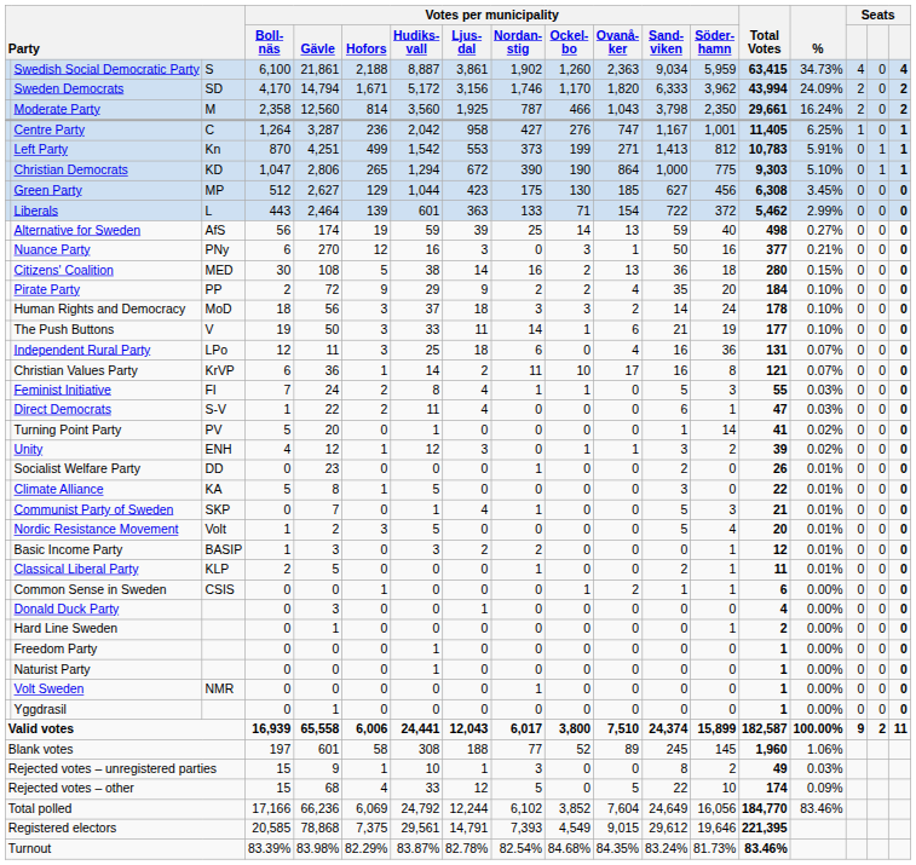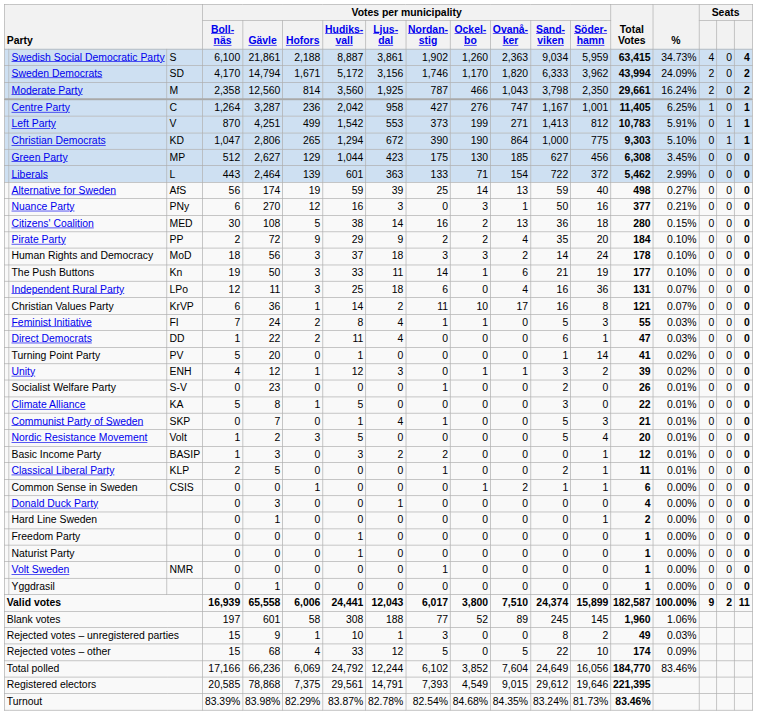 <table class="wikitable" border="1" style="text-align:right;">
 <tr>
 <th style="text-align:left;" valign=bottom rowspan=2 colspan=3>Party</th>
 <th colspan=10>Votes per municipality</th>
 <th align=center valign=bottom rowspan=2 width="50">Total Votes</th>
 <th align=center valign=bottom rowspan=2 width="50">%</th>
 <th colspan=3>Seats</th>
 </tr>
 <tr>
 <th align=center valign=bottom width="50"><a href='#'>Boll- näs</a></th>
 <th align=center valign=bottom width="50"><a href='#'>Gävle</a></th>
 <th align=center valign=bottom width="50"><a href='#'>Hofors</a></th>
 <th align=center valign=bottom width="50"><a href='#'>Hudiks- vall</a></th>
 <th align=center valign=bottom width="50"><a href='#'>Ljus- dal</a></th>
 <th align=center valign=bottom width="50"><a href='#'>Nordan- stig</a></th>
 <th align=center valign=bottom width="50"><a href='#'>Ockel- bo</a></th>
 <th align=center valign=bottom width="50"><a href='#'>Ovanå- ker</a></th>
 <th align=center valign=bottom width="50"><a href='#'>Sand- viken</a></th>
 <th align=center valign=bottom width="50"><a href='#'>Söder- hamn</a></th>
 <th align=center valign=bottom width="20"><small></small></th>
 <th align=center valign=bottom width="20"><small><a href='#'></a></small></th>
 <th align=center valign=bottom width="20"><small></small></th>
 </tr>
 <tr style="background:#CEE0F2;">
 <td></td>
 <td align=left style="white-space: nowrap;"><a href='#'>Swedish Social Democratic Party</a></td>
 <td align=left>S</td>
 <td>6,100</td>
 <td>21,861</td>
 <td>2,188</td>
 <td>8,887</td>
 <td>3,861</td>
 <td>1,902</td>
 <td>1,260</td>
 <td>2,363</td>
 <td>9,034</td>
 <td>5,959</td>
 <td><strong>63,415</strong></td>
 <td>34.73%</td>
 <td>4</td>
 <td>0</td>
 <td><strong>4</strong></td>
 </tr>
 <tr style="background:#CEE0F2;">
 <td></td>
 <td align=left><a href='#'>Sweden Democrats</a></td>
 <td align=left>SD</td>
 <td>4,170</td>
 <td>14,794</td>
 <td>1,671</td>
 <td>5,172</td>
 <td>3,156</td>
 <td>1,746</td>
 <td>1,170</td>
 <td>1,820</td>
 <td>6,333</td>
 <td>3,962</td>
 <td><strong>43,994</strong></td>
 <td>24.09%</td>
 <td>2</td>
 <td>0</td>
 <td><strong>2</strong></td>
 </tr>
 <tr style="background:#CEE0F2;">
 <td></td>
 <td align=left><a href='#'>Moderate Party</a></td>
 <td align=left>M</td>
 <td>2,358</td>
 <td>12,560</td>
 <td>814</td>
 <td>3,560</td>
 <td>1,925</td>
 <td>787</td>
 <td>466</td>
 <td>1,043</td>
 <td>3,798</td>
 <td>2,350</td>
 <td><strong>29,661</strong></td>
 <td>16.24%</td>
 <td>2</td>
 <td>0</td>
 <td><strong>2</strong></td>
 </tr>
 <tr style="background:#CEE0F2; border-top:3px solid darkgray;">
 <td></td>
 <td align=left><a href='#'>Centre Party</a></td>
 <td align=left>C</td>
 <td>1,264</td>
 <td>3,287</td>
 <td>236</td>
 <td>2,042</td>
 <td>958</td>
 <td>427</td>
 <td>276</td>
 <td>747</td>
 <td>1,167</td>
 <td>1,001</td>
 <td><strong>11,405</strong></td>
 <td>6.25%</td>
 <td>1</td>
 <td>0</td>
 <td><strong>1</strong></td>
 </tr>
 <tr style="background:#CEE0F2;">
 <td></td>
 <td align=left><a href='#'>Left Party</a></td>
-<td align=left>Kn</td>
+<td align=left>V</td>
 <td>870</td>
 <td>4,251</td>
 <td>499</td>
 <td>1,542</td>
 <td>553</td>
 <td>373</td>
 <td>199</td>
 <td>271</td>
 <td>1,413</td>
 <td>812</td>
 <td><strong>10,783</strong></td>
 <td>5.91%</td>
 <td>0</td>
 <td>1</td>
 <td><strong>1</strong></td>
 </tr>
 <tr style="background:#CEE0F2;">
 <td></td>
 <td align=left><a href='#'>Christian Democrats</a></td>
 <td align=left>KD</td>
 <td>1,047</td>
 <td>2,806</td>
 <td>265</td>
 <td>1,294</td>
 <td>672</td>
 <td>390</td>
 <td>190</td>
 <td>864</td>
 <td>1,000</td>
 <td>775</td>
 <td><strong>9,303</strong></td>
 <td>5.10%</td>
 <td>0</td>
 <td>1</td>
 <td><strong>1</strong></td>
 </tr>
 <tr style="background:#CEE0F2;">
 <td></td>
 <td align=left><a href='#'>Green Party</a></td>
 <td align=left>MP</td>
 <td>512</td>
 <td>2,627</td>
 <td>129</td>
 <td>1,044</td>
 <td>423</td>
 <td>175</td>
 <td>130</td>
 <td>185</td>
 <td>627</td>
 <td>456</td>
 <td><strong>6,308</strong></td>
 <td>3.45%</td>
 <td>0</td>
 <td>0</td>
 <td><strong>0</strong></td>
 </tr>
 <tr style="background:#CEE0F2;">
 <td></td>
 <td align=left><a href='#'>Liberals</a></td>
 <td align=left>L</td>
 <td>443</td>
 <td>2,464</td>
 <td>139</td>
 <td>601</td>
 <td>363</td>
 <td>133</td>
 <td>71</td>
 <td>154</td>
 <td>722</td>
 <td>372</td>
 <td><strong>5,462</strong></td>
 <td>2.99%</td>
 <td>0</td>
 <td>0</td>
 <td><strong>0</strong></td>
 </tr>
 <tr>
 <td></td>
 <td align=left><a href='#'>Alternative for Sweden</a></td>
 <td align=left>AfS</td>
 <td>56</td>
 <td>174</td>
 <td>19</td>
 <td>59</td>
 <td>39</td>
 <td>25</td>
 <td>14</td>
 <td>13</td>
 <td>59</td>
 <td>40</td>
 <td><strong>498</strong></td>
 <td>0.27%</td>
 <td>0</td>
 <td>0</td>
 <td><strong>0</strong></td>
 </tr>
 <tr>
 <td></td>
 <td align=left><a href='#'>Nuance Party</a></td>
 <td align=left>PNy</td>
 <td>6</td>
 <td>270</td>
 <td>12</td>
 <td>16</td>
 <td>3</td>
 <td>0</td>
 <td>3</td>
 <td>1</td>
 <td>50</td>
 <td>16</td>
 <td><strong>377</strong></td>
 <td>0.21%</td>
 <td>0</td>
 <td>0</td>
 <td><strong>0</strong></td>
 </tr>
 <tr>
 <td></td>
 <td align=left><a href='#'>Citizens' Coalition</a></td>
 <td align=left>MED</td>
 <td>30</td>
 <td>108</td>
 <td>5</td>
 <td>38</td>
 <td>14</td>
 <td>16</td>
 <td>2</td>
 <td>13</td>
 <td>36</td>
 <td>18</td>
 <td><strong>280</strong></td>
 <td>0.15%</td>
 <td>0</td>
 <td>0</td>
 <td><strong>0</strong></td>
 </tr>
 <tr>
 <td></td>
 <td align=left><a href='#'>Pirate Party</a></td>
 <td align=left>PP</td>
 <td>2</td>
 <td>72</td>
 <td>9</td>
 <td>29</td>
 <td>9</td>
 <td>2</td>
 <td>2</td>
 <td>4</td>
 <td>35</td>
 <td>20</td>
 <td><strong>184</strong></td>
 <td>0.10%</td>
 <td>0</td>
 <td>0</td>
 <td><strong>0</strong></td>
 </tr>
 <tr>
 <td></td>
 <td align=left>Human Rights and Democracy</td>
 <td align=left>MoD</td>
 <td>18</td>
 <td>56</td>
 <td>3</td>
 <td>37</td>
 <td>18</td>
 <td>3</td>
 <td>3</td>
 <td>2</td>
 <td>14</td>
 <td>24</td>
 <td><strong>178</strong></td>
 <td>0.10%</td>
 <td>0</td>
 <td>0</td>
 <td><strong>0</strong></td>
 </tr>
 <tr>
 <td></td>
 <td align=left>The Push Buttons</td>
-<td align=left>V</td>
+<td align=left>Kn</td>
 <td>19</td>
 <td>50</td>
 <td>3</td>
 <td>33</td>
 <td>11</td>
 <td>14</td>
 <td>1</td>
 <td>6</td>
 <td>21</td>
 <td>19</td>
 <td><strong>177</strong></td>
 <td>0.10%</td>
 <td>0</td>
 <td>0</td>
 <td><strong>0</strong></td>
 </tr>
 <tr>
 <td></td>
 <td align=left><a href='#'>Independent Rural Party</a></td>
 <td align=left>LPo</td>
 <td>12</td>
 <td>11</td>
 <td>3</td>
 <td>25</td>
 <td>18</td>
 <td>6</td>
 <td>0</td>
 <td>4</td>
 <td>16</td>
 <td>36</td>
 <td><strong>131</strong></td>
 <td>0.07%</td>
 <td>0</td>
 <td>0</td>
 <td><strong>0</strong></td>
 </tr>
 <tr>
 <td></td>
 <td align=left>Christian Values Party</td>
 <td align=left>KrVP</td>
 <td>6</td>
 <td>36</td>
 <td>1</td>
 <td>14</td>
 <td>2</td>
 <td>11</td>
 <td>10</td>
 <td>17</td>
 <td>16</td>
 <td>8</td>
 <td><strong>121</strong></td>
 <td>0.07%</td>
 <td>0</td>
 <td>0</td>
 <td><strong>0</strong></td>
 </tr>
 <tr>
 <td></td>
 <td align=left><a href='#'>Feminist Initiative</a></td>
 <td align=left>FI</td>
 <td>7</td>
 <td>24</td>
 <td>2</td>
 <td>8</td>
 <td>4</td>
 <td>1</td>
 <td>1</td>
 <td>0</td>
 <td>5</td>
 <td>3</td>
 <td><strong>55</strong></td>
 <td>0.03%</td>
 <td>0</td>
 <td>0</td>
 <td><strong>0</strong></td>
 </tr>
 <tr>
 <td></td>
 <td align=left><a href='#'>Direct Democrats</a></td>
-<td align=left>S-V</td>
+<td align=left>DD</td>
 <td>1</td>
 <td>22</td>
 <td>2</td>
 <td>11</td>
 <td>4</td>
 <td>0</td>
 <td>0</td>
 <td>0</td>
 <td>6</td>
 <td>1</td>
 <td><strong>47</strong></td>
 <td>0.03%</td>
 <td>0</td>
 <td>0</td>
 <td><strong>0</strong></td>
 </tr>
 <tr>
 <td></td>
 <td align=left>Turning Point Party</td>
 <td align=left>PV</td>
 <td>5</td>
 <td>20</td>
 <td>0</td>
 <td>1</td>
 <td>0</td>
 <td>0</td>
 <td>0</td>
 <td>0</td>
 <td>1</td>
 <td>14</td>
 <td><strong>41</strong></td>
 <td>0.02%</td>
 <td>0</td>
 <td>0</td>
 <td><strong>0</strong></td>
 </tr>
 <tr>
 <td></td>
 <td align=left><a href='#'>Unity</a></td>
 <td align=left>ENH</td>
 <td>4</td>
 <td>12</td>
 <td>1</td>
 <td>12</td>
 <td>3</td>
 <td>0</td>
 <td>1</td>
 <td>1</td>
 <td>3</td>
 <td>2</td>
 <td><strong>39</strong></td>
 <td>0.02%</td>
 <td>0</td>
 <td>0</td>
 <td><strong>0</strong></td>
 </tr>
 <tr>
 <td></td>
 <td align=left>Socialist Welfare Party</td>
-<td align=left>DD</td>
+<td align=left>S-V</td>
 <td>0</td>
 <td>23</td>
 <td>0</td>
 <td>0</td>
 <td>0</td>
 <td>1</td>
 <td>0</td>
 <td>0</td>
 <td>2</td>
 <td>0</td>
 <td><strong>26</strong></td>
 <td>0.01%</td>
 <td>0</td>
 <td>0</td>
 <td><strong>0</strong></td>
 </tr>
 <tr>
 <td></td>
 <td align=left><a href='#'>Climate Alliance</a></td>
 <td align=left>KA</td>
 <td>5</td>
 <td>8</td>
 <td>1</td>
 <td>5</td>
 <td>0</td>
 <td>0</td>
 <td>0</td>
 <td>0</td>
 <td>3</td>
 <td>0</td>
 <td><strong>22</strong></td>
 <td>0.01%</td>
 <td>0</td>
 <td>0</td>
 <td><strong>0</strong></td>
 </tr>
 <tr>
 <td></td>
 <td align=left><a href='#'>Communist Party of Sweden</a></td>
 <td align=left>SKP</td>
 <td>0</td>
 <td>7</td>
 <td>0</td>
 <td>1</td>
 <td>4</td>
 <td>1</td>
 <td>0</td>
 <td>0</td>
 <td>5</td>
 <td>3</td>
 <td><strong>21</strong></td>
 <td>0.01%</td>
 <td>0</td>
 <td>0</td>
 <td><strong>0</strong></td>
 </tr>
 <tr>
 <td></td>
 <td align=left><a href='#'>Nordic Resistance Movement</a></td>
 <td align=left>Volt</td>
 <td>1</td>
 <td>2</td>
 <td>3</td>
 <td>5</td>
 <td>0</td>
 <td>0</td>
 <td>0</td>
 <td>0</td>
 <td>5</td>
 <td>4</td>
 <td><strong>20</strong></td>
 <td>0.01%</td>
 <td>0</td>
 <td>0</td>
 <td><strong>0</strong></td>
 </tr>
 <tr>
 <td></td>
 <td align=left>Basic Income Party</td>
 <td align=left>BASIP</td>
 <td>1</td>
 <td>3</td>
 <td>0</td>
 <td>3</td>
 <td>2</td>
 <td>2</td>
 <td>0</td>
 <td>0</td>
 <td>0</td>
 <td>1</td>
 <td><strong>12</strong></td>
 <td>0.01%</td>
 <td>0</td>
 <td>0</td>
 <td><strong>0</strong></td>
 </tr>
 <tr>
 <td></td>
 <td align=left><a href='#'>Classical Liberal Party</a></td>
 <td align=left>KLP</td>
 <td>2</td>
 <td>5</td>
 <td>0</td>
 <td>0</td>
 <td>0</td>
 <td>1</td>
 <td>0</td>
 <td>0</td>
 <td>2</td>
 <td>1</td>
 <td><strong>11</strong></td>
 <td>0.01%</td>
 <td>0</td>
 <td>0</td>
 <td><strong>0</strong></td>
 </tr>
 <tr>
 <td></td>
 <td align=left>Common Sense in Sweden</td>
 <td align=left>CSIS</td>
 <td>0</td>
 <td>0</td>
 <td>1</td>
 <td>0</td>
 <td>0</td>
 <td>0</td>
 <td>1</td>
 <td>2</td>
 <td>1</td>
 <td>1</td>
 <td><strong>6</strong></td>
 <td>0.00%</td>
 <td>0</td>
 <td>0</td>
 <td><strong>0</strong></td>
 </tr>
 <tr>
 <td></td>
 <td align=left><a href='#'>Donald Duck Party</a></td>
 <td align=left></td>
 <td>0</td>
 <td>3</td>
 <td>0</td>
 <td>0</td>
 <td>1</td>
 <td>0</td>
 <td>0</td>
 <td>0</td>
 <td>0</td>
 <td>0</td>
 <td><strong>4</strong></td>
 <td>0.00%</td>
 <td>0</td>
 <td>0</td>
 <td><strong>0</strong></td>
 </tr>
 <tr>
 <td></td>
 <td align=left>Hard Line Sweden</td>
 <td align=left></td>
 <td>0</td>
 <td>1</td>
 <td>0</td>
 <td>0</td>
 <td>0</td>
 <td>0</td>
 <td>0</td>
 <td>0</td>
 <td>0</td>
 <td>1</td>
 <td><strong>2</strong></td>
 <td>0.00%</td>
 <td>0</td>
 <td>0</td>
 <td><strong>0</strong></td>
 </tr>
 <tr>
 <td></td>
 <td align=left>Freedom Party</td>
 <td align=left></td>
 <td>0</td>
 <td>0</td>
 <td>0</td>
 <td>1</td>
 <td>0</td>
 <td>0</td>
 <td>0</td>
 <td>0</td>
 <td>0</td>
 <td>0</td>
 <td><strong>1</strong></td>
 <td>0.00%</td>
 <td>0</td>
 <td>0</td>
 <td><strong>0</strong></td>
 </tr>
 <tr>
 <td></td>
 <td align=left>Naturist Party</td>
 <td align=left></td>
 <td>0</td>
 <td>0</td>
 <td>0</td>
 <td>1</td>
 <td>0</td>
 <td>0</td>
 <td>0</td>
 <td>0</td>
 <td>0</td>
 <td>0</td>
 <td><strong>1</strong></td>
 <td>0.00%</td>
 <td>0</td>
 <td>0</td>
 <td><strong>0</strong></td>
 </tr>
 <tr>
 <td></td>
 <td align=left><a href='#'>Volt Sweden</a></td>
 <td align=left>NMR</td>
 <td>0</td>
 <td>0</td>
 <td>0</td>
 <td>0</td>
 <td>0</td>
 <td>1</td>
 <td>0</td>
 <td>0</td>
 <td>0</td>
 <td>0</td>
 <td><strong>1</strong></td>
 <td>0.00%</td>
 <td>0</td>
 <td>0</td>
 <td><strong>0</strong></td>
 </tr>
 <tr>
 <td></td>
 <td align=left>Yggdrasil</td>
 <td align=left></td>
 <td>0</td>
 <td>1</td>
 <td>0</td>
 <td>0</td>
 <td>0</td>
 <td>0</td>
 <td>0</td>
 <td>0</td>
 <td>0</td>
 <td>0</td>
 <td><strong>1</strong></td>
 <td>0.00%</td>
 <td>0</td>
 <td>0</td>
 <td><strong>0</strong></td>
 </tr>
 <tr style="font-weight:bold">
 <td align=left colspan=3>Valid votes</td>
 <td>16,939</td>
 <td>65,558</td>
 <td>6,006</td>
 <td>24,441</td>
 <td>12,043</td>
 <td>6,017</td>
 <td>3,800</td>
 <td>7,510</td>
 <td>24,374</td>
 <td>15,899</td>
 <td>182,587</td>
 <td>100.00%</td>
 <td>9</td>
 <td>2</td>
 <td>11</td>
 </tr>
 <tr>
 <td align=left colspan=3>Blank votes</td>
 <td>197</td>
 <td>601</td>
 <td>58</td>
 <td>308</td>
 <td>188</td>
 <td>77</td>
 <td>52</td>
 <td>89</td>
 <td>245</td>
 <td>145</td>
 <td><strong>1,960</strong></td>
 <td>1.06%</td>
 <td></td>
 <td></td>
 <td></td>
 </tr>
 <tr>
 <td align=left colspan=3>Rejected votes – unregistered parties</td>
 <td>15</td>
 <td>9</td>
 <td>1</td>
 <td>10</td>
 <td>1</td>
 <td>3</td>
 <td>0</td>
 <td>0</td>
 <td>8</td>
 <td>2</td>
 <td><strong>49</strong></td>
 <td>0.03%</td>
 <td></td>
 <td></td>
 <td></td>
 </tr>
 <tr>
 <td align=left colspan=3>Rejected votes – other</td>
 <td>15</td>
 <td>68</td>
 <td>4</td>
 <td>33</td>
 <td>12</td>
 <td>5</td>
 <td>0</td>
 <td>5</td>
 <td>22</td>
 <td>10</td>
 <td><strong>174</strong></td>
 <td>0.09%</td>
 <td></td>
 <td></td>
 <td></td>
 </tr>
 <tr>
 <td align=left colspan=3>Total polled</td>
 <td>17,166</td>
 <td>66,236</td>
 <td>6,069</td>
 <td>24,792</td>
 <td>12,244</td>
 <td>6,102</td>
 <td>3,852</td>
 <td>7,604</td>
 <td>24,649</td>
 <td>16,056</td>
 <td><strong>184,770</strong></td>
 <td>83.46%</td>
 <td></td>
 <td></td>
 <td></td>
 </tr>
 <tr>
 <td align=left colspan=3>Registered electors</td>
 <td>20,585</td>
 <td>78,868</td>
 <td>7,375</td>
 <td>29,561</td>
 <td>14,791</td>
 <td>7,393</td>
 <td>4,549</td>
 <td>9,015</td>
 <td>29,612</td>
 <td>19,646</td>
 <td><strong>221,395</strong></td>
 <td></td>
 <td></td>
 <td></td>
 <td></td>
 </tr>
 <tr>
 <td align=left colspan=3>Turnout</td>
 <td>83.39%</td>
 <td>83.98%</td>
 <td>82.29%</td>
 <td>83.87%</td>
 <td>82.78%</td>
 <td>82.54%</td>
 <td>84.68%</td>
 <td>84.35%</td>
 <td>83.24%</td>
 <td>81.73%</td>
 <td><strong>83.46%</strong></td>
 <td></td>
 <td></td>
 <td></td>
 <td></td>
 </tr>
 </table>
